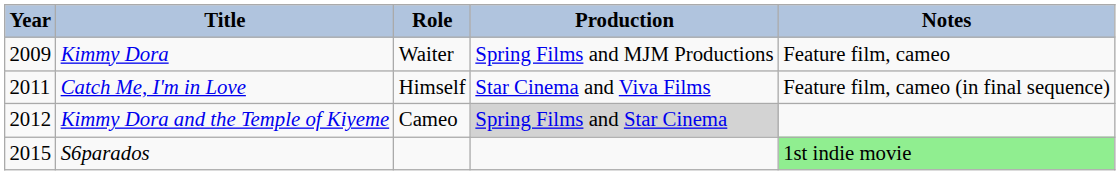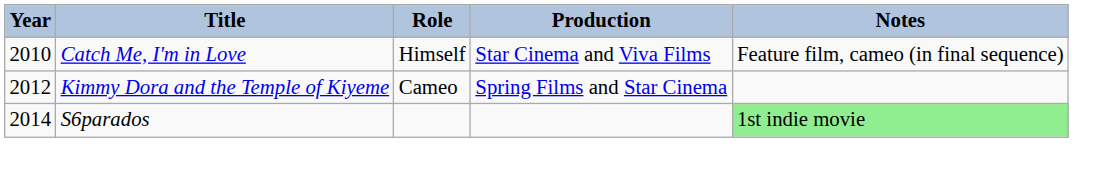 <table class="wikitable">
 <tr>
 <th style="background:#B0C4DE;">Year</th>
 <th style="background:#B0C4DE;">Title</th>
 <th style="background:#B0C4DE;">Role</th>
 <th style="background:#B0C4DE;">Production</th>
 <th style="background:#B0C4DE;">Notes</th>
 </tr>
 <tr>
-<td>2009</td>
-<td><em><a href='#'>Kimmy Dora</a></em></td>
-<td>Waiter</td>
-<td><a href='#'>Spring Films</a> and MJM Productions</td>
-<td>Feature film, cameo</td>
-</tr>
-<tr>
-<td>2011</td>
+<td>2010</td>
 <td><em><a href='#'>Catch Me, I'm in Love</a></em></td>
 <td>Himself</td>
 <td><a href='#'>Star Cinema</a> and <a href='#'>Viva Films</a></td>
 <td>Feature film, cameo (in final sequence)</td>
 </tr>
 <tr>
 <td>2012</td>
 <td><em><a href='#'>Kimmy Dora and the Temple of Kiyeme</a></em></td>
 <td>Cameo</td>
-<td style="background: lightgrey;"><a href='#'>Spring Films</a> and <a href='#'>Star Cinema</a></td>
+<td><a href='#'>Spring Films</a> and <a href='#'>Star Cinema</a></td>
 <td></td>
 </tr>
 <tr>
-<td>2015</td>
+<td>2014</td>
 <td><em>S6parados</em></td>
 <td></td>
 <td></td>
 <td style="background: lightgreen;">1st indie movie</td>
 </tr>
 </table>
